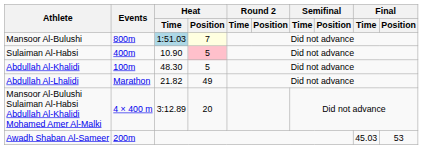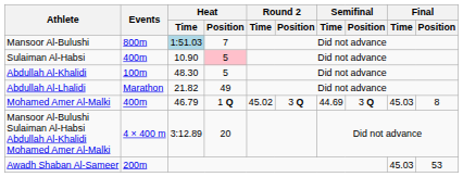 <table class=wikitable style="font-size:90%">
 <tr>
 <th rowspan="2">Athlete</th>
 <th rowspan="2">Events</th>
 <th colspan="2">Heat</th>
 <th colspan="2">Round 2</th>
 <th colspan="2">Semifinal</th>
 <th colspan="2">Final</th>
 </tr>
 <tr>
 <th>Time</th>
 <th>Position</th>
 <th>Time</th>
 <th>Position</th>
 <th>Time</th>
 <th>Position</th>
 <th>Time</th>
 <th>Position</th>
 </tr>
 <tr>
 <td>Mansoor Al-Bulushi</td>
 <td><a href='#'>800m</a></td>
 <td align=center style="background: lightblue;">1:51.03</td>
-<td align=center style="background: lightyellow;">7</td>
+<td align=center>7</td>
 <td align=center colspan="6">Did not advance</td>
 </tr>
 <tr>
 <td>Sulaiman Al-Habsi</td>
 <td><a href='#'>400m</a></td>
 <td align=center>10.90</td>
 <td align=center style="background: pink;">5</td>
 <td align=center colspan="6">Did not advance</td>
 </tr>
 <tr>
 <td><a href='#'>Abdullah Al-Khalidi</a></td>
 <td><a href='#'>100m</a></td>
 <td align=center>48.30</td>
 <td align=center>5</td>
 <td align=center colspan="6">Did not advance</td>
 </tr>
 <tr>
 <td><a href='#'>Abdullah Al-Lhalidi</a></td>
 <td><a href='#'>Marathon</a></td>
 <td align=center>21.82</td>
 <td align=center>49</td>
 <td align=center colspan="6">Did not advance</td>
 </tr>
 <tr>
+<td><a href='#'>Mohamed Amer Al-Malki</a></td>
+<td><a href='#'>400m</a></td>
+<td align=center>46.79</td>
+<td align=center>1 <strong>Q</strong></td>
+<td align=center>45.02</td>
+<td align=center>3 <strong>Q</strong></td>
+<td align=center>44.69</td>
+<td align=center>3 <strong>Q</strong></td>
+<td align=center>45.03</td>
+<td align=center>8</td>
+</tr>
+<tr>
 <td>Mansoor Al-Bulushi<br>Sulaiman Al-Habsi<br><a href='#'>Abdullah Al-Khalidi</a><br><a href='#'>Mohamed Amer Al-Malki</a></td>
 <td><a href='#'>4 × 400 m</a></td>
 <td align=center>3:12.89</td>
 <td align=center>20</td>
 <td colspan=2></td>
 <td align=center colspan="4">Did not advance</td>
 </tr>
 <tr>
 <td><a href='#'>Awadh Shaban Al-Sameer</a></td>
 <td><a href='#'>200m</a></td>
 <td align=center colspan="6"></td>
 <td align=center>45.03</td>
 <td align=center>53</td>
 </tr>
 </table>
